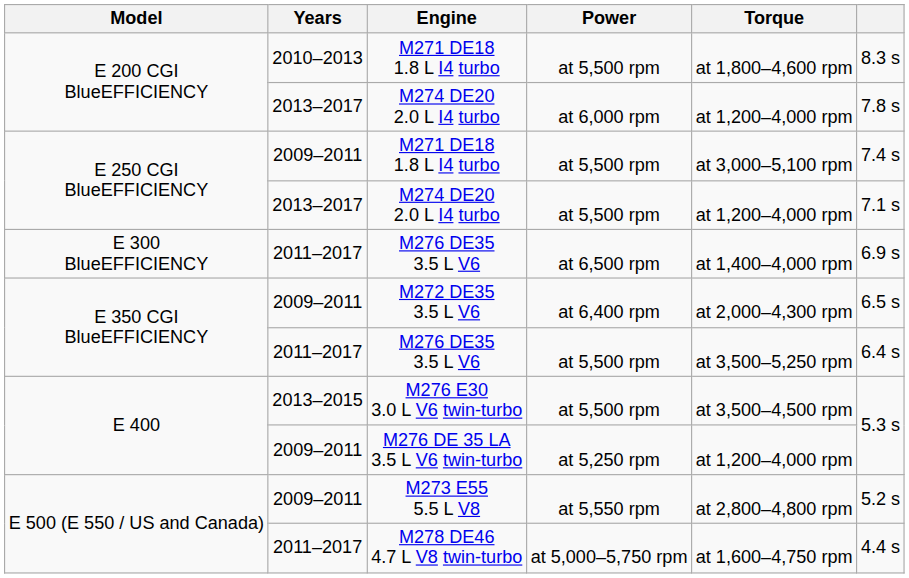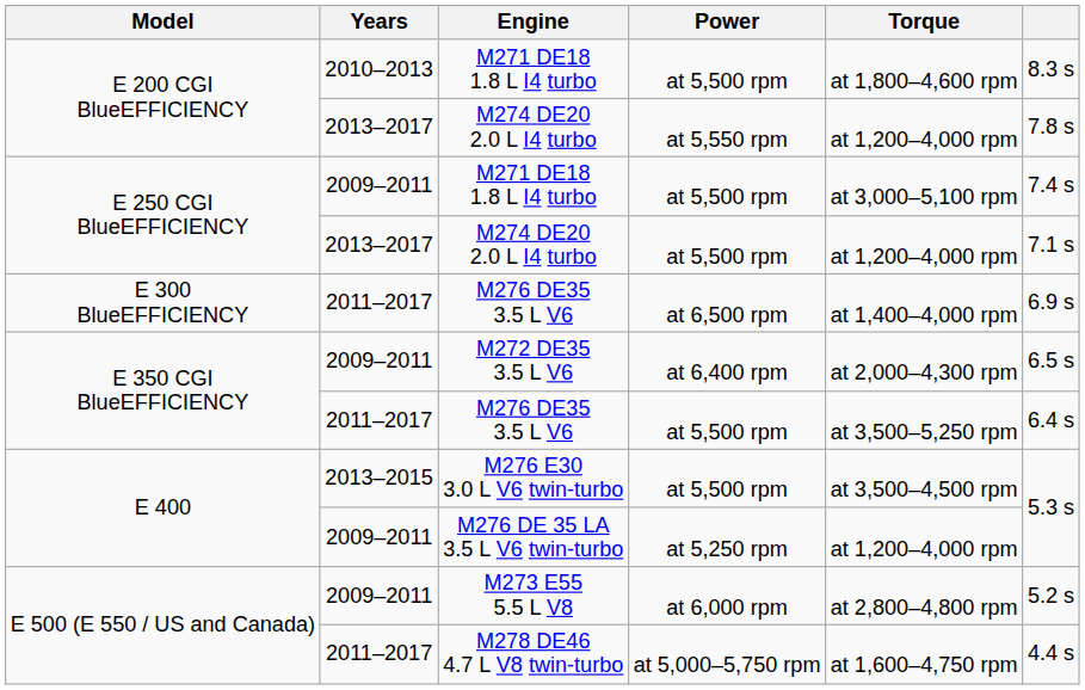 <table class="wikitable sortable" style="text-align: center;">
 <tr>
 <th>Model</th>
 <th>Years</th>
 <th>Engine</th>
 <th>Power</th>
 <th>Torque</th>
 <th></th>
 </tr>
 <tr>
 <td rowspan="2">E 200 CGI<br>BlueEFFICIENCY</td>
 <td>2010–2013</td>
 <td><a href='#'>M271 DE18</a><br>1.8 L <a href='#'>I4</a> <a href='#'>turbo</a></td>
 <td><br>at 5,500 rpm</td>
 <td><br>at 1,800–4,600 rpm</td>
 <td>8.3 s</td>
 </tr>
 <tr>
 <td>2013–2017</td>
 <td><a href='#'>M274 DE20</a><br>2.0 L <a href='#'>I4</a> <a href='#'>turbo</a></td>
-<td><br>at 6,000 rpm</td>
+<td><br>at 5,550 rpm</td>
 <td><br>at 1,200–4,000 rpm</td>
 <td>7.8 s</td>
 </tr>
 <tr>
 <td rowspan="2">E 250 CGI<br>BlueEFFICIENCY</td>
 <td>2009–2011</td>
 <td><a href='#'>M271 DE18</a><br>1.8 L <a href='#'>I4</a> <a href='#'>turbo</a></td>
 <td><br>at 5,500 rpm</td>
 <td><br>at 3,000–5,100 rpm</td>
 <td>7.4 s</td>
 </tr>
 <tr>
 <td>2013–2017</td>
 <td><a href='#'>M274 DE20</a><br>2.0 L <a href='#'>I4</a> <a href='#'>turbo</a></td>
 <td><br>at 5,500 rpm</td>
 <td><br>at 1,200–4,000 rpm</td>
 <td>7.1 s</td>
 </tr>
 <tr>
 <td>E 300<br>BlueEFFICIENCY</td>
 <td>2011–2017</td>
 <td><a href='#'>M276 DE35</a><br>3.5 L <a href='#'>V6</a></td>
 <td><br>at 6,500 rpm</td>
 <td><br>at 1,400–4,000 rpm</td>
 <td>6.9 s</td>
 </tr>
 <tr>
 <td rowspan="2">E 350 CGI<br>BlueEFFICIENCY</td>
 <td>2009–2011</td>
 <td><a href='#'>M272 DE35</a><br>3.5 L <a href='#'>V6</a></td>
 <td><br>at 6,400 rpm</td>
 <td><br>at 2,000–4,300 rpm</td>
 <td>6.5 s</td>
 </tr>
 <tr>
 <td>2011–2017</td>
 <td><a href='#'>M276 DE35</a><br>3.5 L <a href='#'>V6</a></td>
 <td><br>at 5,500 rpm</td>
 <td><br>at 3,500–5,250 rpm</td>
 <td>6.4 s</td>
 </tr>
 <tr>
 <td rowspan="2">E 400</td>
 <td>2013–2015</td>
 <td><a href='#'>M276 E30</a><br>3.0 L <a href='#'>V6</a> <a href='#'>twin-turbo</a></td>
 <td><br>at 5,500 rpm</td>
 <td><br>at 3,500–4,500 rpm</td>
 <td rowspan="2">5.3 s</td>
 </tr>
 <tr>
 <td>2009–2011</td>
 <td><a href='#'>M276 DE 35 LA</a><br>3.5 L <a href='#'>V6</a> <a href='#'>twin-turbo</a></td>
 <td><br>at 5,250 rpm</td>
 <td><br>at 1,200–4,000 rpm</td>
 </tr>
 <tr>
 <td rowspan="2">E 500 (E 550 / US and Canada)</td>
 <td>2009–2011</td>
 <td><a href='#'>M273 E55</a><br>5.5 L <a href='#'>V8</a></td>
-<td><br>at 5,550 rpm</td>
+<td><br>at 6,000 rpm</td>
 <td><br>at 2,800–4,800 rpm</td>
 <td>5.2 s</td>
 </tr>
 <tr>
 <td>2011–2017</td>
 <td><a href='#'>M278 DE46</a><br>4.7 L <a href='#'>V8</a> <a href='#'>twin-turbo</a></td>
 <td><br>at 5,000–5,750 rpm</td>
 <td><br>at 1,600–4,750 rpm</td>
 <td>4.4 s</td>
 </tr>
 </table>
